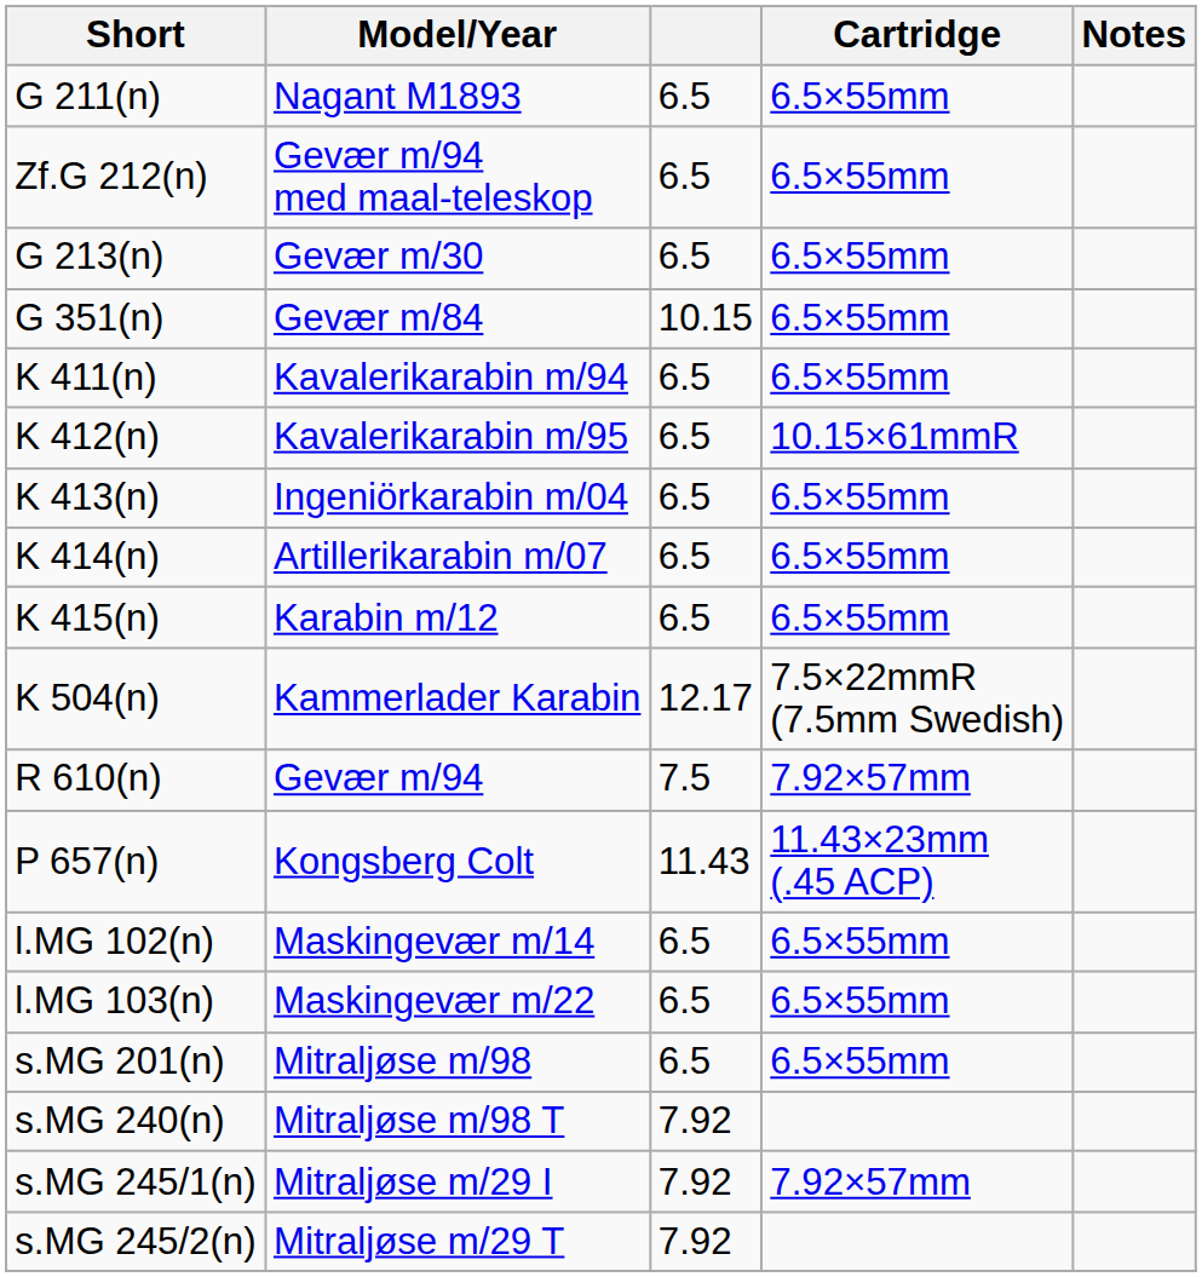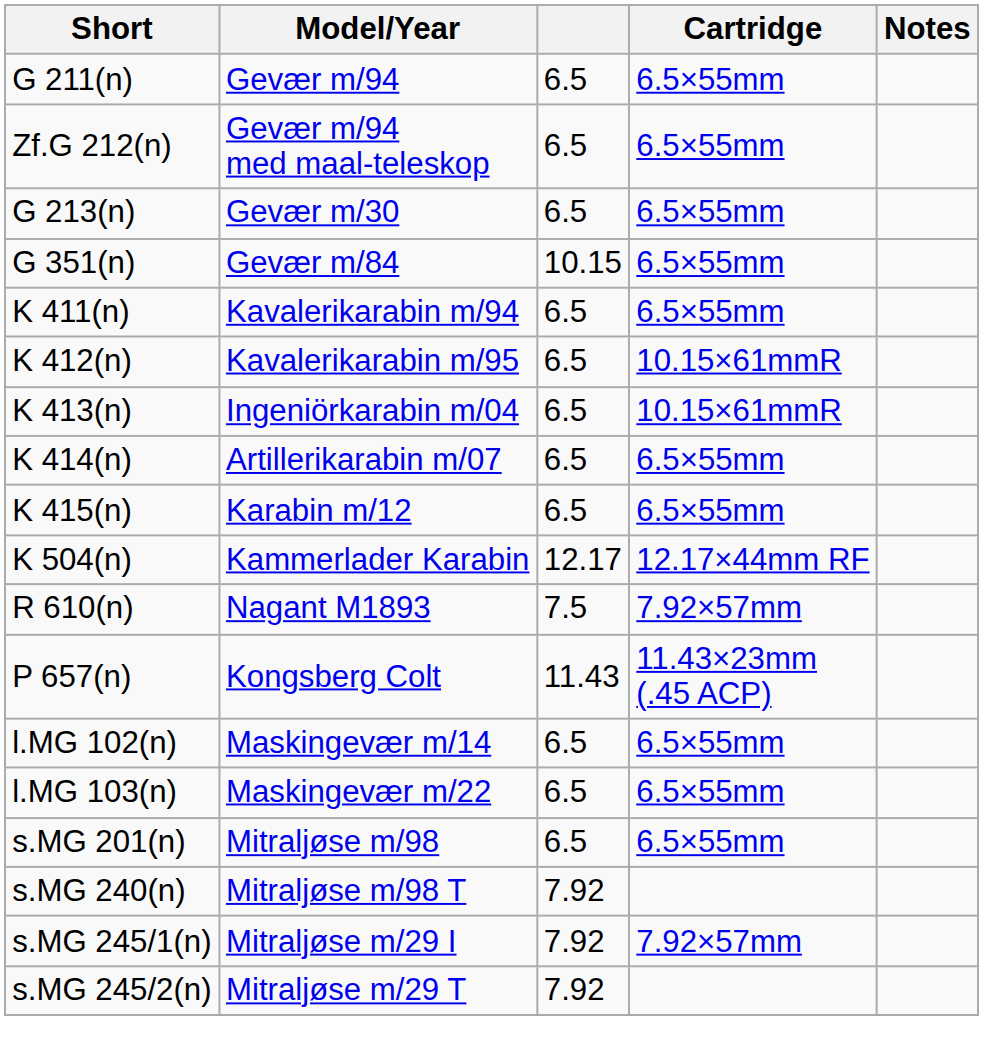 <table border="1" class="wikitable sortable">
 <tr>
 <th>Short<br></th>
 <th>Model/Year</th>
 <th><br></th>
 <th>Cartridge</th>
 <th>Notes</th>
 </tr>
 <tr>
 <td>G 211(n)</td>
-<td><a href='#'>Nagant M1893</a></td>
+<td><a href='#'>Gevær m/94</a></td>
 <td>6.5</td>
 <td><a href='#'>6.5×55mm</a></td>
 <td></td>
 </tr>
 <tr>
 <td>Zf.G 212(n)</td>
 <td><a href='#'>Gevær m/94<br>med maal-teleskop</a></td>
 <td>6.5</td>
 <td><a href='#'>6.5×55mm</a></td>
 <td></td>
 </tr>
 <tr>
 <td>G 213(n)</td>
 <td><a href='#'>Gevær m/30</a></td>
 <td>6.5</td>
 <td><a href='#'>6.5×55mm</a></td>
 <td></td>
 </tr>
 <tr>
 <td>G 351(n)</td>
 <td><a href='#'>Gevær m/84</a></td>
 <td>10.15</td>
 <td><a href='#'>6.5×55mm</a></td>
 <td></td>
 </tr>
 <tr>
 <td>K 411(n)</td>
 <td><a href='#'>Kavalerikarabin m/94</a></td>
 <td>6.5</td>
 <td><a href='#'>6.5×55mm</a></td>
 <td></td>
 </tr>
 <tr>
 <td>K 412(n)</td>
 <td><a href='#'>Kavalerikarabin m/95</a></td>
 <td>6.5</td>
 <td><a href='#'>10.15×61mmR</a></td>
 <td></td>
 </tr>
 <tr>
 <td>K 413(n)</td>
 <td><a href='#'>Ingeniörkarabin m/04</a></td>
 <td>6.5</td>
-<td><a href='#'>6.5×55mm</a></td>
+<td><a href='#'>10.15×61mmR</a></td>
 <td></td>
 </tr>
 <tr>
 <td>K 414(n)</td>
 <td><a href='#'>Artillerikarabin m/07</a></td>
 <td>6.5</td>
 <td><a href='#'>6.5×55mm</a></td>
 <td></td>
 </tr>
 <tr>
 <td>K 415(n)</td>
 <td><a href='#'>Karabin m/12</a></td>
 <td>6.5</td>
 <td><a href='#'>6.5×55mm</a></td>
 <td></td>
 </tr>
 <tr>
 <td>K 504(n)</td>
 <td><a href='#'>Kammerlader Karabin</a></td>
 <td>12.17</td>
-<td>7.5×22mmR<br>(7.5mm Swedish)</td>
+<td><a href='#'>12.17×44mm RF</a></td>
 <td></td>
 </tr>
 <tr>
 <td>R 610(n)</td>
-<td><a href='#'>Gevær m/94</a></td>
+<td><a href='#'>Nagant M1893</a></td>
 <td>7.5</td>
 <td><a href='#'>7.92×57mm</a></td>
 <td></td>
 </tr>
 <tr>
 <td>P 657(n)</td>
 <td><a href='#'>Kongsberg Colt</a></td>
 <td>11.43</td>
 <td><a href='#'>11.43×23mm<br>(.45 ACP)</a></td>
 <td></td>
 </tr>
 <tr>
 <td>l.MG 102(n)</td>
 <td><a href='#'>Maskingevær m/14</a></td>
 <td>6.5</td>
 <td><a href='#'>6.5×55mm</a></td>
 <td></td>
 </tr>
 <tr>
 <td>l.MG 103(n)</td>
 <td><a href='#'>Maskingevær m/22</a></td>
 <td>6.5</td>
 <td><a href='#'>6.5×55mm</a></td>
 <td></td>
 </tr>
 <tr>
 <td>s.MG 201(n)</td>
 <td><a href='#'>Mitraljøse m/98</a></td>
 <td>6.5</td>
 <td><a href='#'>6.5×55mm</a></td>
 <td></td>
 </tr>
 <tr>
 <td>s.MG 240(n)</td>
 <td><a href='#'>Mitraljøse m/98 T</a></td>
 <td>7.92</td>
 <td></td>
 <td></td>
 </tr>
 <tr>
 <td>s.MG 245/1(n)</td>
 <td><a href='#'>Mitraljøse m/29 I</a></td>
 <td>7.92</td>
 <td><a href='#'>7.92×57mm</a></td>
 <td></td>
 </tr>
 <tr>
 <td>s.MG 245/2(n)</td>
 <td><a href='#'>Mitraljøse m/29 T</a></td>
 <td>7.92</td>
 <td></td>
 <td></td>
 </tr>
 <tr>
 </tr>
 </table>
